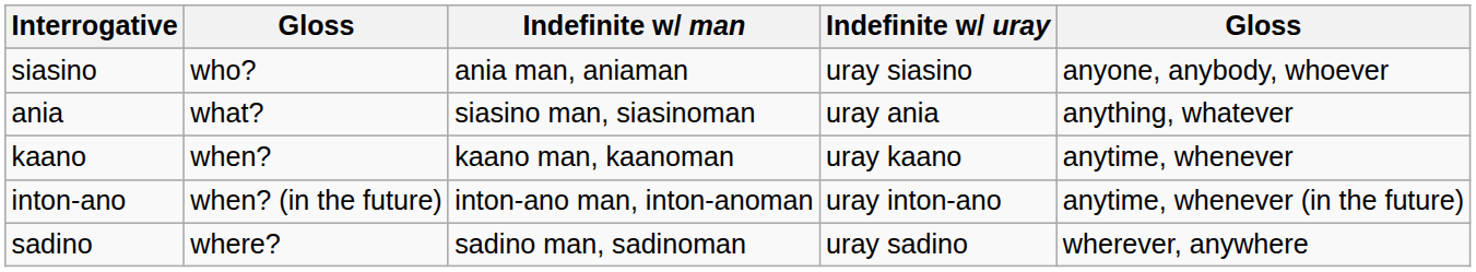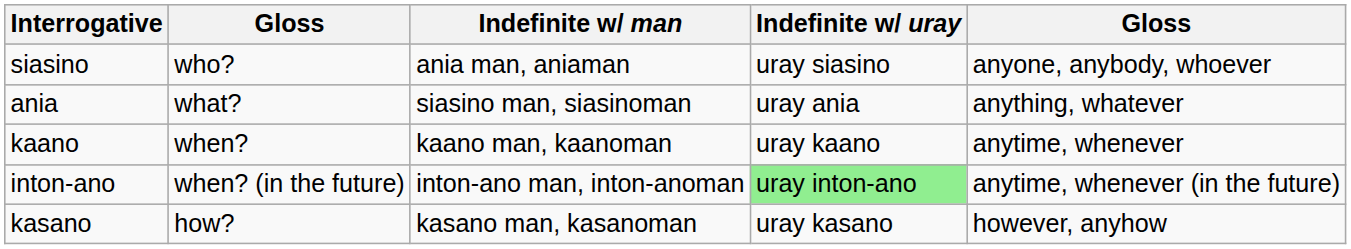 <table class="wikitable" border="1">
 <tr>
 <th>Interrogative</th>
 <th>Gloss</th>
 <th>Indefinite w/ <em>man</em></th>
 <th>Indefinite w/ <em>uray</em></th>
 <th>Gloss</th>
 </tr>
 <tr>
 <td>siasino</td>
 <td>who?</td>
 <td>ania man, aniaman</td>
 <td>uray siasino</td>
 <td>anyone, anybody, whoever</td>
 </tr>
 <tr>
 <td>ania</td>
 <td>what?</td>
 <td>siasino man, siasinoman</td>
 <td>uray ania</td>
 <td>anything, whatever</td>
 </tr>
 <tr>
 <td>kaano</td>
 <td>when?</td>
 <td>kaano man, kaanoman</td>
 <td>uray kaano</td>
 <td>anytime, whenever</td>
 </tr>
 <tr>
 <td>inton-ano</td>
 <td>when? (in the future)</td>
 <td>inton-ano man, inton-anoman</td>
-<td>uray inton-ano</td>
+<td style="background: lightgreen;">uray inton-ano</td>
 <td>anytime, whenever (in the future)</td>
 </tr>
 <tr>
-<td>sadino</td>
-<td>where?</td>
-<td>sadino man, sadinoman</td>
-<td>uray sadino</td>
-<td>wherever, anywhere</td>
+<td>kasano</td>
+<td>how?</td>
+<td>kasano man, kasanoman</td>
+<td>uray kasano</td>
+<td>however, anyhow</td>
 </tr>
 </table>
